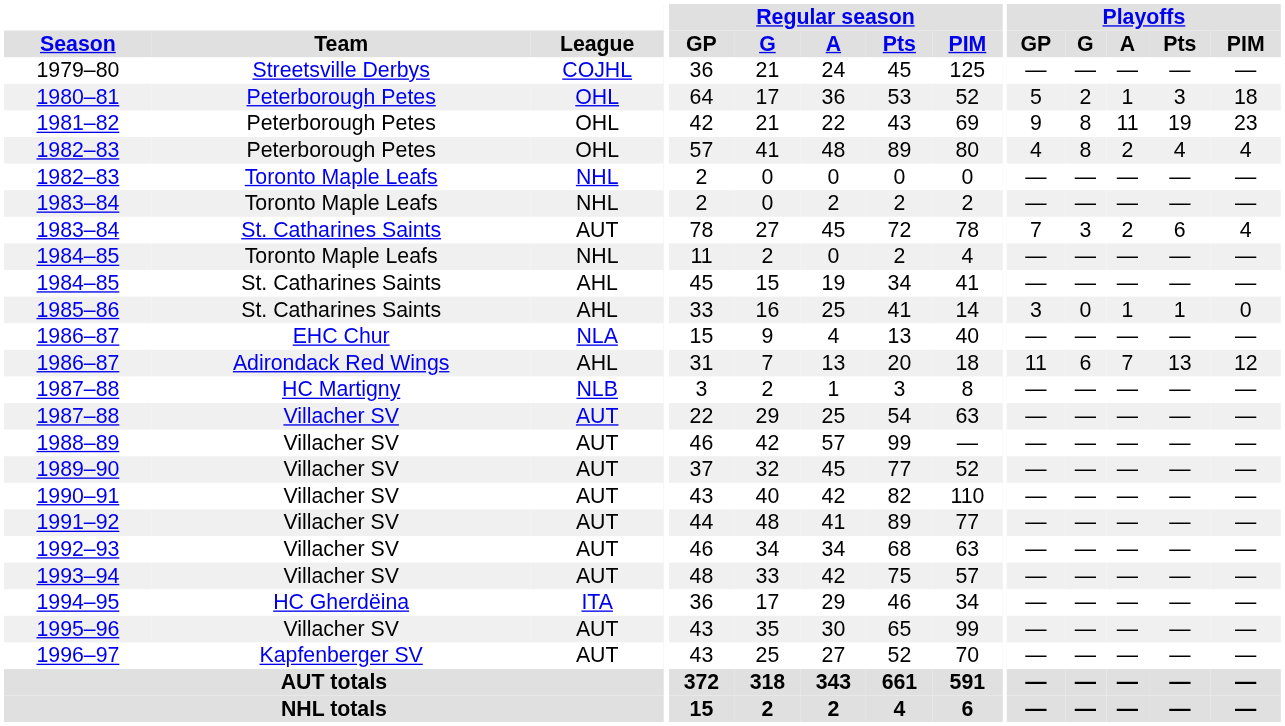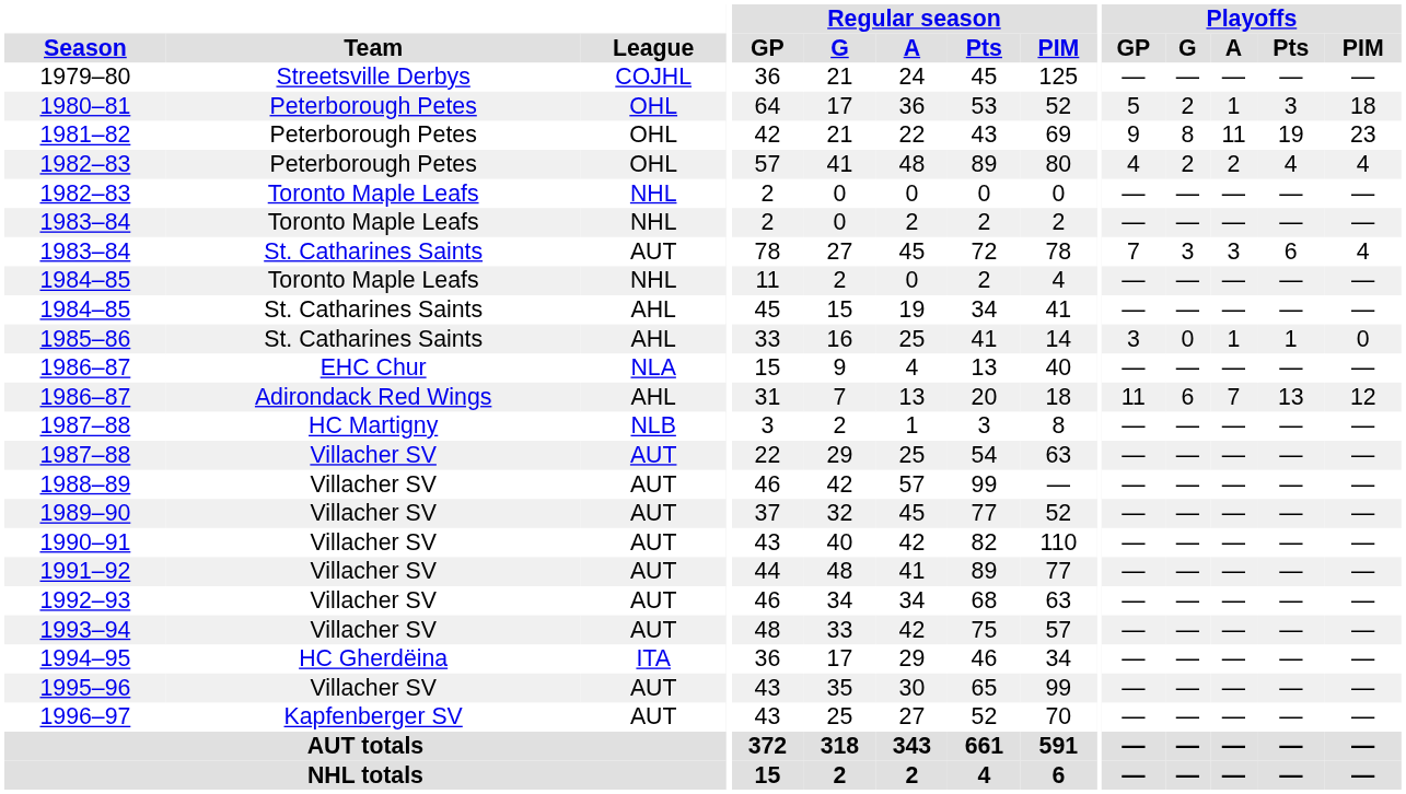 <table border="0" cellpadding="1" cellspacing="0" style="text-align:center; width:60em">
 <tr bgcolor="#e0e0e0">
 <th colspan="3" bgcolor="#ffffff"></th>
 <th rowspan="100" bgcolor="#ffffff"></th>
 <th colspan="5"><a href='#'>Regular season</a></th>
 <th rowspan="100" bgcolor="#ffffff"></th>
 <th colspan="5"><a href='#'>Playoffs</a></th>
 </tr>
 <tr bgcolor="#e0e0e0">
 <th><a href='#'>Season</a></th>
 <th>Team</th>
 <th>League</th>
 <th>GP</th>
 <th><a href='#'>G</a></th>
 <th><a href='#'>A</a></th>
 <th><a href='#'>Pts</a></th>
 <th><a href='#'>PIM</a></th>
 <th>GP</th>
 <th>G</th>
 <th>A</th>
 <th>Pts</th>
 <th>PIM</th>
 </tr>
 <tr>
 <td>1979–80</td>
 <td><a href='#'>Streetsville Derbys</a></td>
 <td><a href='#'>COJHL</a></td>
 <td>36</td>
 <td>21</td>
 <td>24</td>
 <td>45</td>
 <td>125</td>
 <td>—</td>
 <td>—</td>
 <td>—</td>
 <td>—</td>
 <td>—</td>
 </tr>
 <tr bgcolor="#f0f0f0">
 <td><a href='#'>1980–81</a></td>
 <td><a href='#'>Peterborough Petes</a></td>
 <td><a href='#'>OHL</a></td>
 <td>64</td>
 <td>17</td>
 <td>36</td>
 <td>53</td>
 <td>52</td>
 <td>5</td>
 <td>2</td>
 <td>1</td>
 <td>3</td>
 <td>18</td>
 </tr>
 <tr>
 <td><a href='#'>1981–82</a></td>
 <td>Peterborough Petes</td>
 <td>OHL</td>
 <td>42</td>
 <td>21</td>
 <td>22</td>
 <td>43</td>
 <td>69</td>
 <td>9</td>
 <td>8</td>
 <td>11</td>
 <td>19</td>
 <td>23</td>
 </tr>
 <tr bgcolor="#f0f0f0">
 <td><a href='#'>1982–83</a></td>
 <td>Peterborough Petes</td>
 <td>OHL</td>
 <td>57</td>
 <td>41</td>
 <td>48</td>
 <td>89</td>
 <td>80</td>
 <td>4</td>
-<td>8</td>
+<td>2</td>
 <td>2</td>
 <td>4</td>
 <td>4</td>
 </tr>
 <tr>
 <td><a href='#'>1982–83</a></td>
 <td><a href='#'>Toronto Maple Leafs</a></td>
 <td><a href='#'>NHL</a></td>
 <td>2</td>
 <td>0</td>
 <td>0</td>
 <td>0</td>
 <td>0</td>
 <td>—</td>
 <td>—</td>
 <td>—</td>
 <td>—</td>
 <td>—</td>
 </tr>
 <tr bgcolor="#f0f0f0">
 <td><a href='#'>1983–84</a></td>
 <td>Toronto Maple Leafs</td>
 <td>NHL</td>
 <td>2</td>
 <td>0</td>
 <td>2</td>
 <td>2</td>
 <td>2</td>
 <td>—</td>
 <td>—</td>
 <td>—</td>
 <td>—</td>
 <td>—</td>
 </tr>
 <tr>
 <td><a href='#'>1983–84</a></td>
 <td><a href='#'>St. Catharines Saints</a></td>
 <td>AUT</td>
 <td>78</td>
 <td>27</td>
 <td>45</td>
 <td>72</td>
 <td>78</td>
 <td>7</td>
 <td>3</td>
-<td>2</td>
+<td>3</td>
 <td>6</td>
 <td>4</td>
 </tr>
 <tr bgcolor="#f0f0f0">
 <td><a href='#'>1984–85</a></td>
 <td>Toronto Maple Leafs</td>
 <td>NHL</td>
 <td>11</td>
 <td>2</td>
 <td>0</td>
 <td>2</td>
 <td>4</td>
 <td>—</td>
 <td>—</td>
 <td>—</td>
 <td>—</td>
 <td>—</td>
 </tr>
 <tr>
 <td><a href='#'>1984–85</a></td>
 <td>St. Catharines Saints</td>
 <td>AHL</td>
 <td>45</td>
 <td>15</td>
 <td>19</td>
 <td>34</td>
 <td>41</td>
 <td>—</td>
 <td>—</td>
 <td>—</td>
 <td>—</td>
 <td>—</td>
 </tr>
 <tr bgcolor="#f0f0f0">
 <td><a href='#'>1985–86</a></td>
 <td>St. Catharines Saints</td>
 <td>AHL</td>
 <td>33</td>
 <td>16</td>
 <td>25</td>
 <td>41</td>
 <td>14</td>
 <td>3</td>
 <td>0</td>
 <td>1</td>
 <td>1</td>
 <td>0</td>
 </tr>
 <tr>
 <td><a href='#'>1986–87</a></td>
 <td><a href='#'>EHC Chur</a></td>
 <td><a href='#'>NLA</a></td>
 <td>15</td>
 <td>9</td>
 <td>4</td>
 <td>13</td>
 <td>40</td>
 <td>—</td>
 <td>—</td>
 <td>—</td>
 <td>—</td>
 <td>—</td>
 </tr>
 <tr bgcolor="#f0f0f0">
 <td><a href='#'>1986–87</a></td>
 <td><a href='#'>Adirondack Red Wings</a></td>
 <td>AHL</td>
 <td>31</td>
 <td>7</td>
 <td>13</td>
 <td>20</td>
 <td>18</td>
 <td>11</td>
 <td>6</td>
 <td>7</td>
 <td>13</td>
 <td>12</td>
 </tr>
 <tr>
 <td><a href='#'>1987–88</a></td>
 <td><a href='#'>HC Martigny</a></td>
 <td><a href='#'>NLB</a></td>
 <td>3</td>
 <td>2</td>
 <td>1</td>
 <td>3</td>
 <td>8</td>
 <td>—</td>
 <td>—</td>
 <td>—</td>
 <td>—</td>
 <td>—</td>
 </tr>
 <tr bgcolor="#f0f0f0">
 <td><a href='#'>1987–88</a></td>
 <td><a href='#'>Villacher SV</a></td>
 <td><a href='#'>AUT</a></td>
 <td>22</td>
 <td>29</td>
 <td>25</td>
 <td>54</td>
 <td>63</td>
 <td>—</td>
 <td>—</td>
 <td>—</td>
 <td>—</td>
 <td>—</td>
 </tr>
 <tr>
 <td><a href='#'>1988–89</a></td>
 <td>Villacher SV</td>
 <td>AUT</td>
 <td>46</td>
 <td>42</td>
 <td>57</td>
 <td>99</td>
 <td>—</td>
 <td>—</td>
 <td>—</td>
 <td>—</td>
 <td>—</td>
 <td>—</td>
 </tr>
 <tr bgcolor="#f0f0f0">
 <td><a href='#'>1989–90</a></td>
 <td>Villacher SV</td>
 <td>AUT</td>
 <td>37</td>
 <td>32</td>
 <td>45</td>
 <td>77</td>
 <td>52</td>
 <td>—</td>
 <td>—</td>
 <td>—</td>
 <td>—</td>
 <td>—</td>
 </tr>
 <tr>
 <td><a href='#'>1990–91</a></td>
 <td>Villacher SV</td>
 <td>AUT</td>
 <td>43</td>
 <td>40</td>
 <td>42</td>
 <td>82</td>
 <td>110</td>
 <td>—</td>
 <td>—</td>
 <td>—</td>
 <td>—</td>
 <td>—</td>
 </tr>
 <tr bgcolor="#f0f0f0">
 <td><a href='#'>1991–92</a></td>
 <td>Villacher SV</td>
 <td>AUT</td>
 <td>44</td>
 <td>48</td>
 <td>41</td>
 <td>89</td>
 <td>77</td>
 <td>—</td>
 <td>—</td>
 <td>—</td>
 <td>—</td>
 <td>—</td>
 </tr>
 <tr>
 <td><a href='#'>1992–93</a></td>
 <td>Villacher SV</td>
 <td>AUT</td>
 <td>46</td>
 <td>34</td>
 <td>34</td>
 <td>68</td>
 <td>63</td>
 <td>—</td>
 <td>—</td>
 <td>—</td>
 <td>—</td>
 <td>—</td>
 </tr>
 <tr bgcolor="#f0f0f0">
 <td><a href='#'>1993–94</a></td>
 <td>Villacher SV</td>
 <td>AUT</td>
 <td>48</td>
 <td>33</td>
 <td>42</td>
 <td>75</td>
 <td>57</td>
 <td>—</td>
 <td>—</td>
 <td>—</td>
 <td>—</td>
 <td>—</td>
 </tr>
 <tr>
 <td><a href='#'>1994–95</a></td>
 <td><a href='#'>HC Gherdëina</a></td>
 <td><a href='#'>ITA</a></td>
 <td>36</td>
 <td>17</td>
 <td>29</td>
 <td>46</td>
 <td>34</td>
 <td>—</td>
 <td>—</td>
 <td>—</td>
 <td>—</td>
 <td>—</td>
 </tr>
 <tr bgcolor="#f0f0f0">
 <td><a href='#'>1995–96</a></td>
 <td>Villacher SV</td>
 <td>AUT</td>
 <td>43</td>
 <td>35</td>
 <td>30</td>
 <td>65</td>
 <td>99</td>
 <td>—</td>
 <td>—</td>
 <td>—</td>
 <td>—</td>
 <td>—</td>
 </tr>
 <tr>
 <td><a href='#'>1996–97</a></td>
 <td><a href='#'>Kapfenberger SV</a></td>
 <td>AUT</td>
 <td>43</td>
 <td>25</td>
 <td>27</td>
 <td>52</td>
 <td>70</td>
 <td>—</td>
 <td>—</td>
 <td>—</td>
 <td>—</td>
 <td>—</td>
 </tr>
 <tr bgcolor="#e0e0e0">
 <th colspan="3">AUT totals</th>
 <th>372</th>
 <th>318</th>
 <th>343</th>
 <th>661</th>
 <th>591</th>
 <th>—</th>
 <th>—</th>
 <th>—</th>
 <th>—</th>
 <th>—</th>
 </tr>
 <tr bgcolor="#e0e0e0">
 <th colspan="3">NHL totals</th>
 <th>15</th>
 <th>2</th>
 <th>2</th>
 <th>4</th>
 <th>6</th>
 <th>—</th>
 <th>—</th>
 <th>—</th>
 <th>—</th>
 <th>—</th>
 </tr>
 </table>
